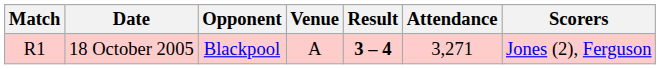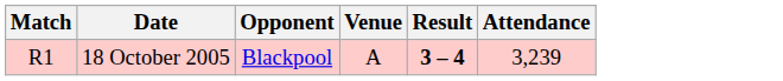 <table class="wikitable" style="font-size:100%; text-align:center">
 <tr>
 <th>Match</th>
 <th>Date</th>
 <th>Opponent</th>
 <th>Venue</th>
 <th>Result</th>
 <th>Attendance</th>
-<th>Scorers</th>
 </tr>
 <tr style="background: #FFCCCC;">
 <td>R1</td>
 <td>18 October 2005</td>
 <td><a href='#'>Blackpool</a></td>
 <td>A</td>
 <td><strong>3 – 4</strong></td>
-<td>3,271</td>
-<td><a href='#'>Jones</a> (2), <a href='#'>Ferguson</a></td>
+<td>3,239</td>
 </tr>
 </table>
